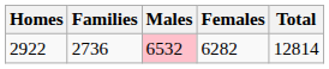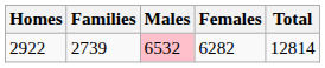 <table class="wikitable">
 <tr>
 <th>Homes</th>
 <th>Families</th>
 <th>Males</th>
 <th>Females</th>
 <th>Total</th>
 </tr>
 <tr>
 <td>2922</td>
-<td>2736</td>
+<td>2739</td>
 <td style="background: pink;">6532</td>
 <td>6282</td>
 <td>12814</td>
 </tr>
 </table>
